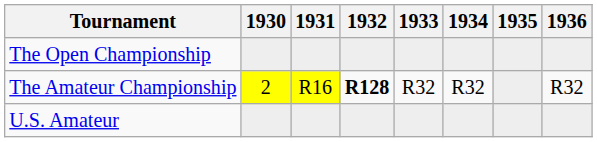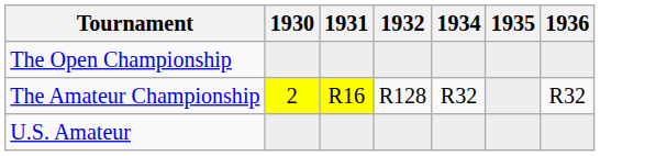 <table class="wikitable" style="font-size:95%;text-align:center;">
 <tr>
 <th>Tournament</th>
 <th>1930</th>
 <th>1931</th>
 <th>1932</th>
-<th>1933</th>
 <th>1934</th>
 <th>1935</th>
 <th>1936</th>
 </tr>
 <tr>
 <td align=left><a href='#'>The Open Championship</a></td>
 <td style="background:#eeeeee;"></td>
 <td style="background:#eeeeee;"></td>
 <td style="background:#eeeeee;"></td>
 <td style="background:#eeeeee;"></td>
 <td style="background:#eeeeee;"></td>
 <td style="background:#eeeeee;"></td>
-<td style="background:#eeeeee;"></td>
 </tr>
 <tr>
 <td align=left><a href='#'>The Amateur Championship</a></td>
 <td style="background:yellow;">2</td>
 <td style="background:yellow;">R16</td>
-<td><strong>R128</strong></td>
-<td>R32</td>
+<td>R128</td>
 <td>R32</td>
 <td style="background:#eeeeee;"></td>
 <td>R32</td>
 </tr>
 <tr>
 <td align=left><a href='#'>U.S. Amateur</a></td>
 <td style="background:#eeeeee;"></td>
 <td style="background:#eeeeee;"></td>
 <td style="background:#eeeeee;"></td>
 <td style="background:#eeeeee;"></td>
 <td style="background:#eeeeee;"></td>
 <td style="background:#eeeeee;"></td>
-<td style="background:#eeeeee;"></td>
 </tr>
 </table>
